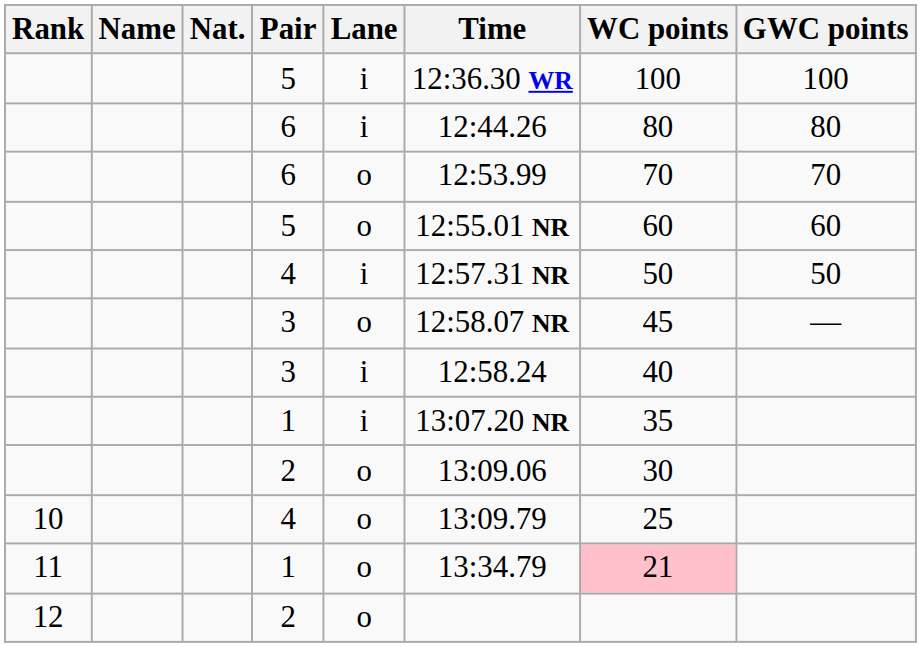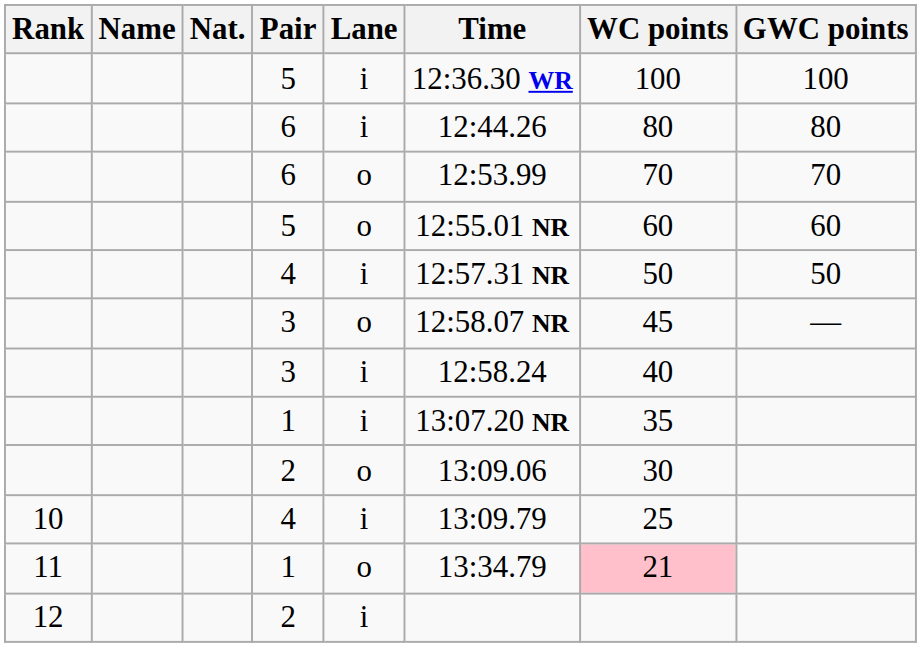 <table class="wikitable sortable" style="text-align:center">
 <tr>
 <th>Rank</th>
 <th>Name</th>
 <th>Nat.</th>
 <th>Pair</th>
 <th>Lane</th>
 <th>Time</th>
 <th>WC points</th>
 <th>GWC points</th>
 </tr>
 <tr>
 <td></td>
 <td align=left></td>
 <td></td>
 <td>5</td>
 <td>i</td>
 <td>12:36.30 <small><strong><a href='#'>WR</a></strong></small></td>
 <td>100</td>
 <td>100</td>
 </tr>
 <tr>
 <td></td>
 <td align=left></td>
 <td></td>
 <td>6</td>
 <td>i</td>
 <td>12:44.26</td>
 <td>80</td>
 <td>80</td>
 </tr>
 <tr>
 <td></td>
 <td align=left></td>
 <td></td>
 <td>6</td>
 <td>o</td>
 <td>12:53.99</td>
 <td>70</td>
 <td>70</td>
 </tr>
 <tr>
 <td></td>
 <td align=left></td>
 <td></td>
 <td>5</td>
 <td>o</td>
 <td>12:55.01 <small><strong>NR</strong></small></td>
 <td>60</td>
 <td>60</td>
 </tr>
 <tr>
 <td></td>
 <td align=left></td>
 <td></td>
 <td>4</td>
 <td>i</td>
 <td>12:57.31 <small><strong>NR</strong></small></td>
 <td>50</td>
 <td>50</td>
 </tr>
 <tr>
 <td></td>
 <td align=left></td>
 <td></td>
 <td>3</td>
 <td>o</td>
 <td>12:58.07 <small><strong>NR</strong></small></td>
 <td>45</td>
 <td>—</td>
 </tr>
 <tr>
 <td></td>
 <td align=left></td>
 <td></td>
 <td>3</td>
 <td>i</td>
 <td>12:58.24</td>
 <td>40</td>
 <td></td>
 </tr>
 <tr>
 <td></td>
 <td align=left></td>
 <td></td>
 <td>1</td>
 <td>i</td>
 <td>13:07.20 <small><strong>NR</strong></small></td>
 <td>35</td>
 <td></td>
 </tr>
 <tr>
 <td></td>
 <td align=left></td>
 <td></td>
 <td>2</td>
 <td>o</td>
 <td>13:09.06</td>
 <td>30</td>
 <td></td>
 </tr>
 <tr>
 <td>10</td>
 <td align=left></td>
 <td></td>
 <td>4</td>
-<td>o</td>
+<td>i</td>
 <td>13:09.79</td>
 <td>25</td>
 <td></td>
 </tr>
 <tr>
 <td>11</td>
 <td align=left></td>
 <td></td>
 <td>1</td>
 <td>o</td>
 <td>13:34.79</td>
 <td style="background: pink;">21</td>
 <td></td>
 </tr>
 <tr>
 <td>12</td>
 <td align=left></td>
 <td></td>
 <td>2</td>
-<td>o</td>
+<td>i</td>
 <td></td>
 <td></td>
 <td></td>
 </tr>
 </table>
